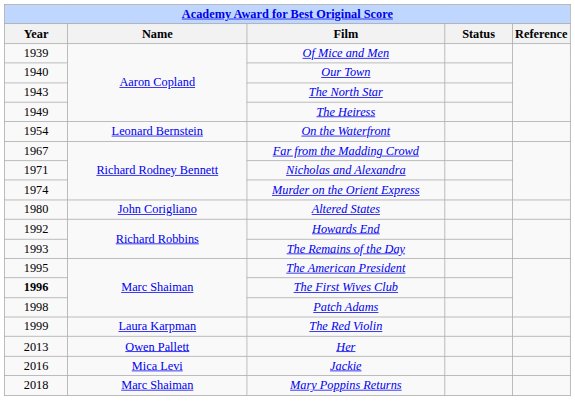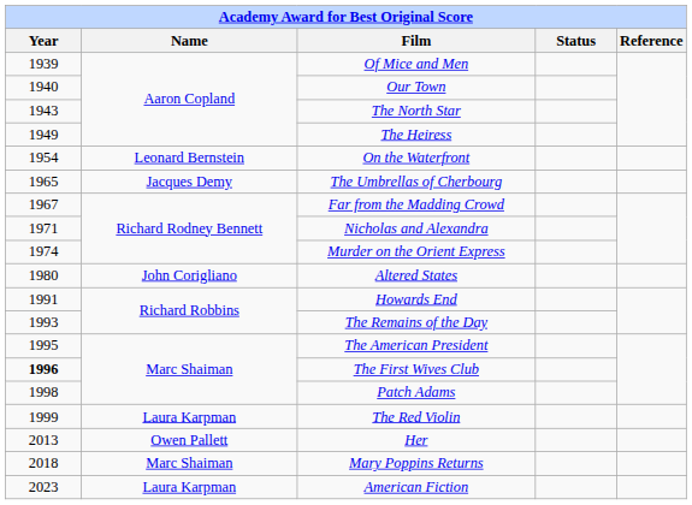 <table class="wikitable" style="text-align: center">
 <tr style="background:#bfd7ff;">
 <td colspan="5" style="text-align:center;"><strong><a href='#'>Academy Award for Best Original Score</a></strong></td>
 </tr>
 <tr style="background:#ebf5ff;">
 <th style="width:075px;">Year</th>
 <th style="width:225px;">Name</th>
 <th style="width:250px;">Film</th>
 <th style="width:080px;">Status</th>
 <th width="50">Reference</th>
 </tr>
 <tr>
 <td>1939</td>
 <td rowspan=4><a href='#'>Aaron Copland</a></td>
 <td><em><a href='#'>Of Mice and Men</a></em></td>
 <td></td>
 <td rowspan=4></td>
 </tr>
 <tr>
 <td>1940</td>
 <td><em><a href='#'>Our Town</a></em></td>
 <td></td>
 </tr>
 <tr>
 <td>1943</td>
 <td><em><a href='#'>The North Star</a></em></td>
 <td></td>
 </tr>
 <tr>
 <td>1949</td>
 <td><em><a href='#'>The Heiress</a></em></td>
 <td></td>
 </tr>
 <tr>
 <td>1954</td>
 <td><a href='#'>Leonard Bernstein</a></td>
 <td><em><a href='#'>On the Waterfront</a></em></td>
 <td></td>
 <td></td>
 </tr>
 <tr>
+<td>1965</td>
+<td><a href='#'>Jacques Demy</a></td>
+<td><em><a href='#'>The Umbrellas of Cherbourg</a></em></td>
+<td></td>
+<td></td>
+</tr>
+<tr>
 <td>1967</td>
 <td rowspan=3><a href='#'>Richard Rodney Bennett</a></td>
 <td><em><a href='#'>Far from the Madding Crowd</a></em></td>
 <td></td>
 <td rowspan=3></td>
 </tr>
 <tr>
 <td>1971</td>
 <td><em><a href='#'>Nicholas and Alexandra</a></em></td>
 <td></td>
 </tr>
 <tr>
 <td>1974</td>
 <td><em><a href='#'>Murder on the Orient Express</a></em></td>
 <td></td>
 </tr>
 <tr>
 <td>1980</td>
 <td><a href='#'>John Corigliano</a></td>
 <td><em><a href='#'>Altered States</a></em></td>
 <td></td>
 <td></td>
 </tr>
 <tr>
-<td>1992</td>
+<td>1991</td>
 <td rowspan=2><a href='#'>Richard Robbins</a></td>
 <td><em><a href='#'>Howards End</a></em></td>
 <td></td>
 <td rowspan=2></td>
 </tr>
 <tr>
 <td>1993</td>
 <td><em><a href='#'>The Remains of the Day</a></em></td>
 <td></td>
 </tr>
 <tr>
 <td>1995</td>
 <td rowspan=3><a href='#'>Marc Shaiman</a></td>
 <td><em><a href='#'>The American President</a></em></td>
 <td></td>
 <td rowspan=3></td>
 </tr>
 <tr>
 <td><strong>1996</strong></td>
 <td><em><a href='#'>The First Wives Club</a></em></td>
 <td></td>
 </tr>
 <tr>
 <td>1998</td>
 <td><em><a href='#'>Patch Adams</a></em></td>
 <td></td>
 </tr>
 <tr>
 <td>1999</td>
 <td><a href='#'>Laura Karpman</a></td>
 <td><em><a href='#'>The Red Violin</a></em></td>
 <td></td>
 <td></td>
 </tr>
 <tr>
 <td>2013</td>
 <td><a href='#'>Owen Pallett</a></td>
 <td><em><a href='#'>Her</a></em></td>
 <td></td>
 <td></td>
 </tr>
 <tr>
-<td>2016</td>
-<td><a href='#'>Mica Levi</a></td>
-<td><em><a href='#'>Jackie</a></em></td>
-<td></td>
-<td></td>
-</tr>
-<tr>
 <td>2018</td>
 <td><a href='#'>Marc Shaiman</a></td>
 <td><em><a href='#'>Mary Poppins Returns</a></em></td>
 <td></td>
 <td></td>
 </tr>
+<tr>
+<td>2023</td>
+<td><a href='#'>Laura Karpman</a></td>
+<td><em><a href='#'>American Fiction</a></em></td>
+<td></td>
+<td></td>
+</tr>
 </table>
